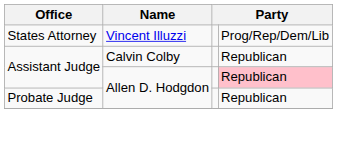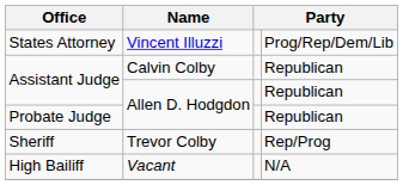 <table class="wikitable sortable">
 <tr>
 <th>Office</th>
 <th>Name</th>
 <th colspan="2">Party</th>
 </tr>
 <tr>
 <td>States Attorney</td>
 <td><a href='#'>Vincent Illuzzi</a></td>
 <td></td>
 <td>Prog/Rep/Dem/Lib</td>
 </tr>
 <tr>
 <td rowspan=2>Assistant Judge</td>
 <td>Calvin Colby</td>
 <td></td>
 <td>Republican</td>
 </tr>
 <tr>
 <td rowspan=2>Allen D. Hodgdon</td>
 <td></td>
-<td style="background: pink;">Republican</td>
+<td>Republican</td>
 </tr>
 <tr>
 <td>Probate Judge</td>
 <td></td>
 <td>Republican</td>
 </tr>
 <tr>
+<td>Sheriff</td>
+<td>Trevor Colby</td>
+<td></td>
+<td>Rep/Prog</td>
+</tr>
+<tr>
+<td>High Bailiff</td>
+<td><em>Vacant</em></td>
+<td></td>
+<td>N/A</td>
+</tr>
+<tr>
 </tr>
 </table>
